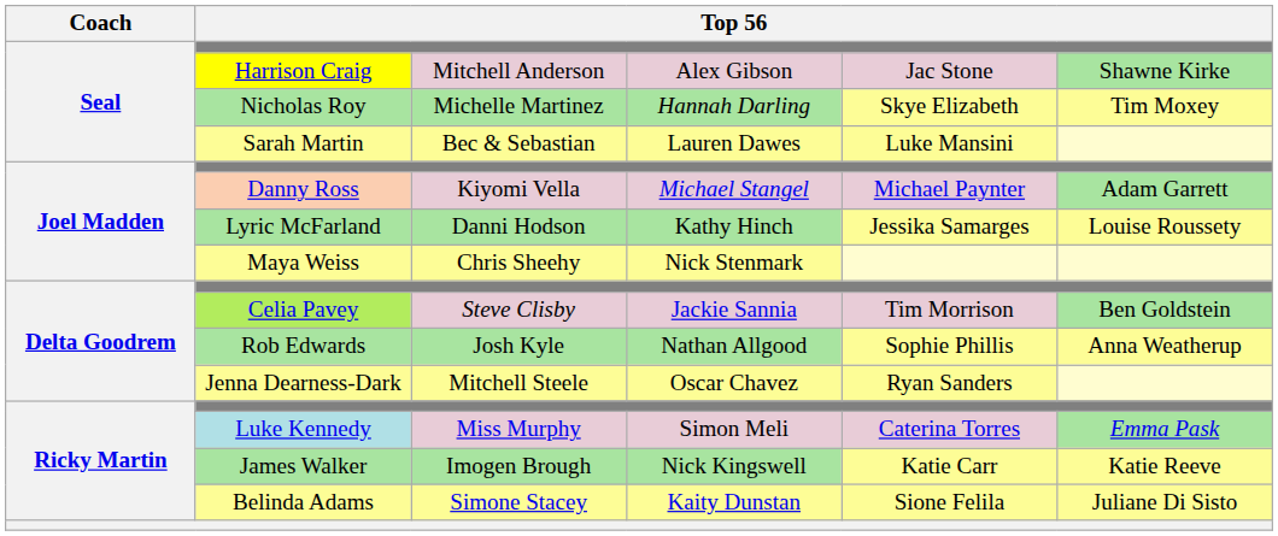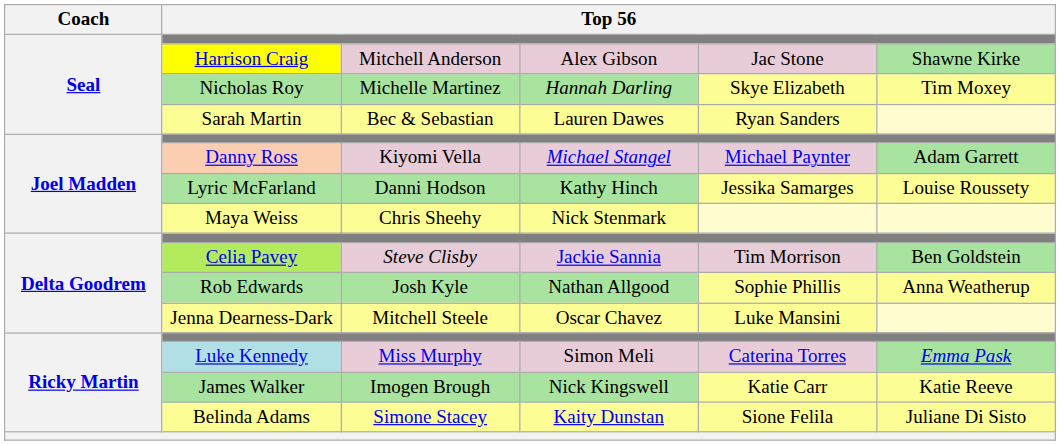 <table class="wikitable" style="text-align:center; width:100%;">
 <tr>
 <th style="width:15%;">Coach</th>
 <th colspan="5" style="width:85%;">Top 56</th>
 </tr>
 <tr>
 <th rowspan=4><a href='#'>Seal</a></th>
 <td colspan=5 style="background:grey;"></td>
 </tr>
 <tr>
 <td width="17%;" style="background:yellow;"><a href='#'>Harrison Craig</a></td>
 <td width="17%;" style="background:#E8CCD7;">Mitchell Anderson</td>
 <td width="17%;" style="background:#E8CCD7;">Alex Gibson</td>
 <td width="17%;" style="background:#E8CCD7">Jac Stone</td>
 <td width="17%;" style="background:#A8E4A0;">Shawne Kirke</td>
 </tr>
 <tr>
 <td style="background:#A8E4A0;">Nicholas Roy</td>
 <td style="background:#A8E4A0;">Michelle Martinez</td>
 <td style="background:#A8E4A0;"><em>Hannah Darling</em></td>
 <td style="background:#FDFD96;">Skye Elizabeth</td>
 <td style="background:#FDFD96;">Tim Moxey</td>
 </tr>
 <tr style="background:#FDFD96;">
 <td>Sarah Martin</td>
 <td>Bec & Sebastian</td>
 <td>Lauren Dawes</td>
-<td>Luke Mansini</td>
+<td>Ryan Sanders</td>
 <td style="background:#FFFDD0;"></td>
 </tr>
 <tr>
 <th rowspan=4><a href='#'>Joel Madden</a></th>
 <td colspan=5 style="background:grey;"></td>
 </tr>
 <tr>
 <td style="background:#FBCEB1;"><a href='#'>Danny Ross</a></td>
 <td style="background:#E8CCD7;">Kiyomi Vella</td>
 <td style="background:#E8CCD7;"><em><a href='#'>Michael Stangel</a></em></td>
 <td style="background:#E8CCD7"><a href='#'>Michael Paynter</a></td>
 <td style="background:#A8E4A0;">Adam Garrett</td>
 </tr>
 <tr>
 <td style="background:#A8E4A0;">Lyric McFarland</td>
 <td style="background:#A8E4A0;">Danni Hodson</td>
 <td style="background:#A8E4A0;">Kathy Hinch</td>
 <td style="background:#FDFD96;">Jessika Samarges</td>
 <td style="background:#FDFD96;">Louise Roussety</td>
 </tr>
 <tr>
 <td style="background:#FDFD96;">Maya Weiss</td>
 <td style="background:#FDFD96;">Chris Sheehy</td>
 <td style="background:#FDFD96;">Nick Stenmark</td>
 <td style="background:#FFFDD0"></td>
 <td style="background:#FFFDD0"></td>
 </tr>
 <tr>
 <th rowspan=4><a href='#'>Delta Goodrem</a></th>
 <td colspan=5 style="background:grey;"></td>
 </tr>
 <tr>
 <td style="background:#B2EC5D;"><a href='#'>Celia Pavey</a></td>
 <td style="background:#E8CCD7;"><em>Steve Clisby</em></td>
 <td style="background:#E8CCD7;"><a href='#'>Jackie Sannia</a></td>
 <td style="background:#E8CCD7;">Tim Morrison</td>
 <td style="background:#A8E4A0;">Ben Goldstein</td>
 </tr>
 <tr>
 <td style="background:#A8E4A0;">Rob Edwards</td>
 <td style="background:#A8E4A0;">Josh Kyle</td>
 <td style="background:#A8E4A0;">Nathan Allgood</td>
 <td style="background:#FDFD96;">Sophie Phillis</td>
 <td style="background:#FDFD96;">Anna Weatherup</td>
 </tr>
 <tr style="background:#FDFD96;">
 <td>Jenna Dearness-Dark</td>
 <td>Mitchell Steele</td>
 <td>Oscar Chavez</td>
-<td>Ryan Sanders</td>
+<td>Luke Mansini</td>
 <td style="background:#FFFDD0"></td>
 </tr>
 <tr>
 <th rowspan=4><a href='#'>Ricky Martin</a></th>
 <td colspan=5 style="background:grey;"></td>
 </tr>
 <tr>
 <td style="background:#B0E0E6;"><a href='#'>Luke Kennedy</a></td>
 <td style="background:#E8CCD7;"><a href='#'>Miss Murphy</a></td>
 <td style="background:#E8CCD7;">Simon Meli</td>
 <td style="background:#E8CCD7"><a href='#'>Caterina Torres</a></td>
 <td style="background:#A8E4A0;"><em><a href='#'>Emma Pask</a></em></td>
 </tr>
 <tr>
 <td style="background:#A8E4A0;">James Walker</td>
 <td style="background:#A8E4A0;">Imogen Brough</td>
 <td style="background:#A8E4A0;">Nick Kingswell</td>
 <td style="background:#FDFD96;">Katie Carr</td>
 <td style="background:#FDFD96;">Katie Reeve</td>
 </tr>
 <tr style="background:#FDFD96;">
 <td>Belinda Adams</td>
 <td><a href='#'>Simone Stacey</a></td>
 <td><a href='#'>Kaity Dunstan</a></td>
 <td>Sione Felila</td>
 <td>Juliane Di Sisto</td>
 </tr>
 <tr>
 <th style="font-size:90%; line-height:12px;" colspan=6></th>
 </tr>
 </table>
